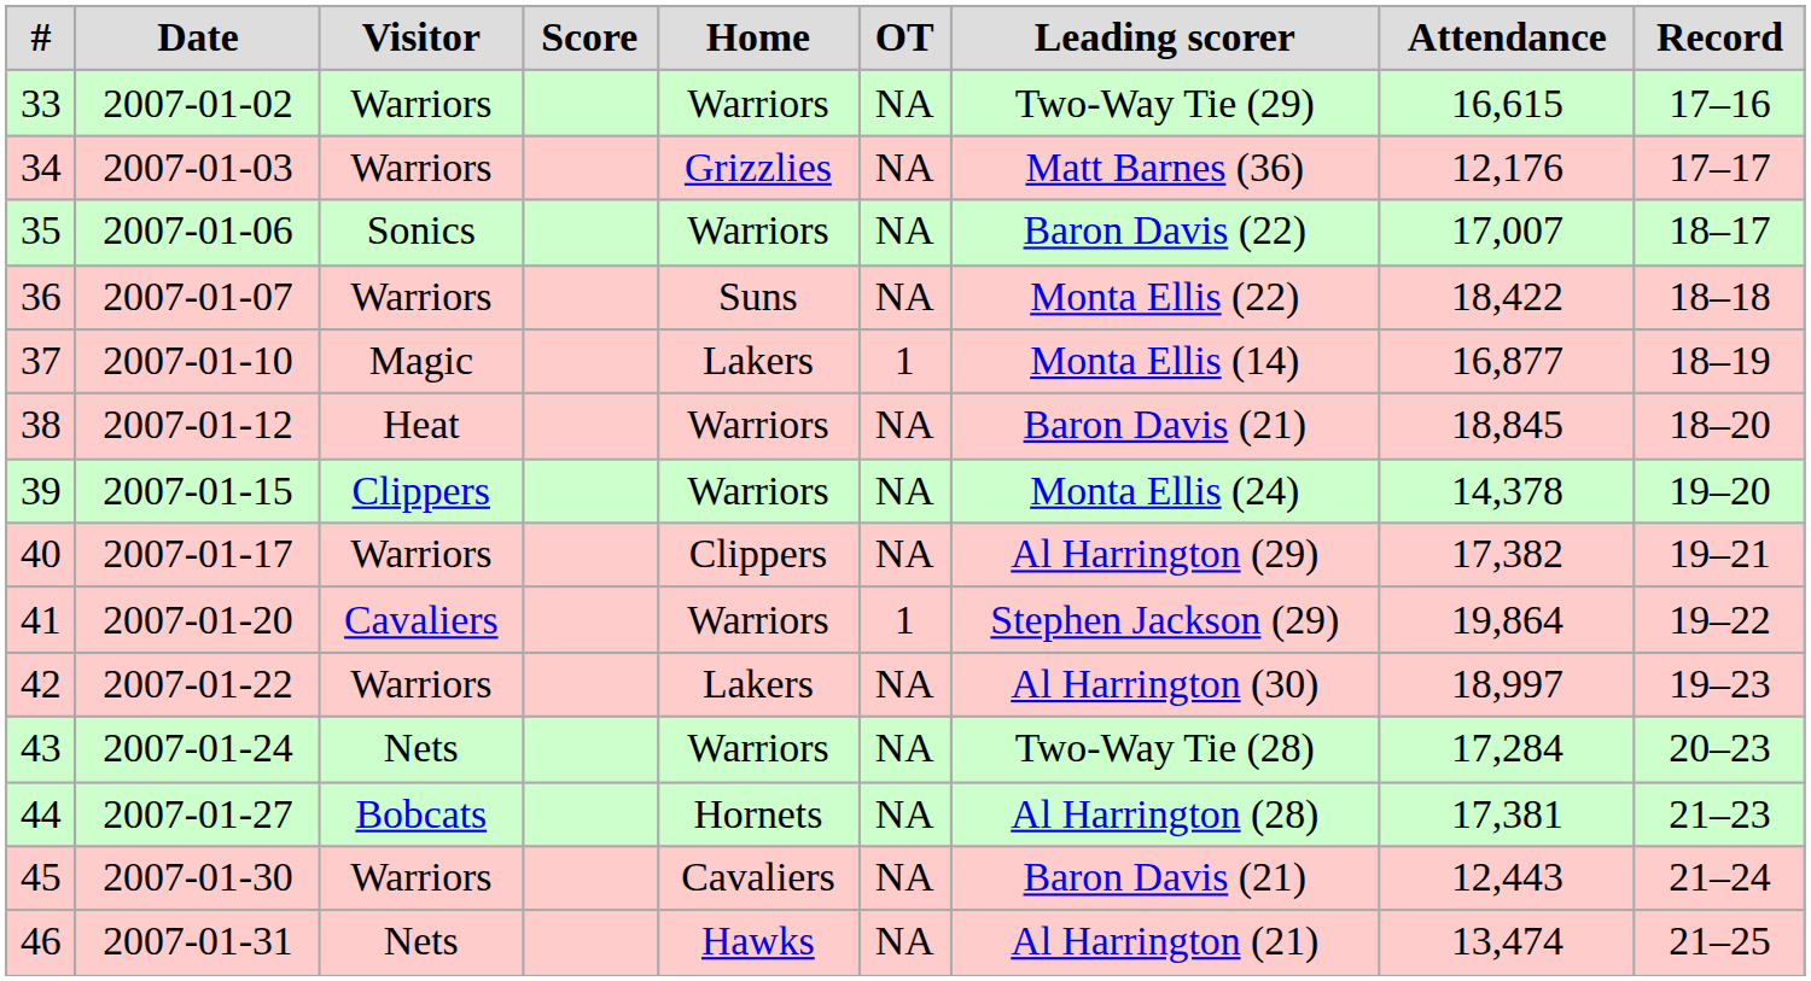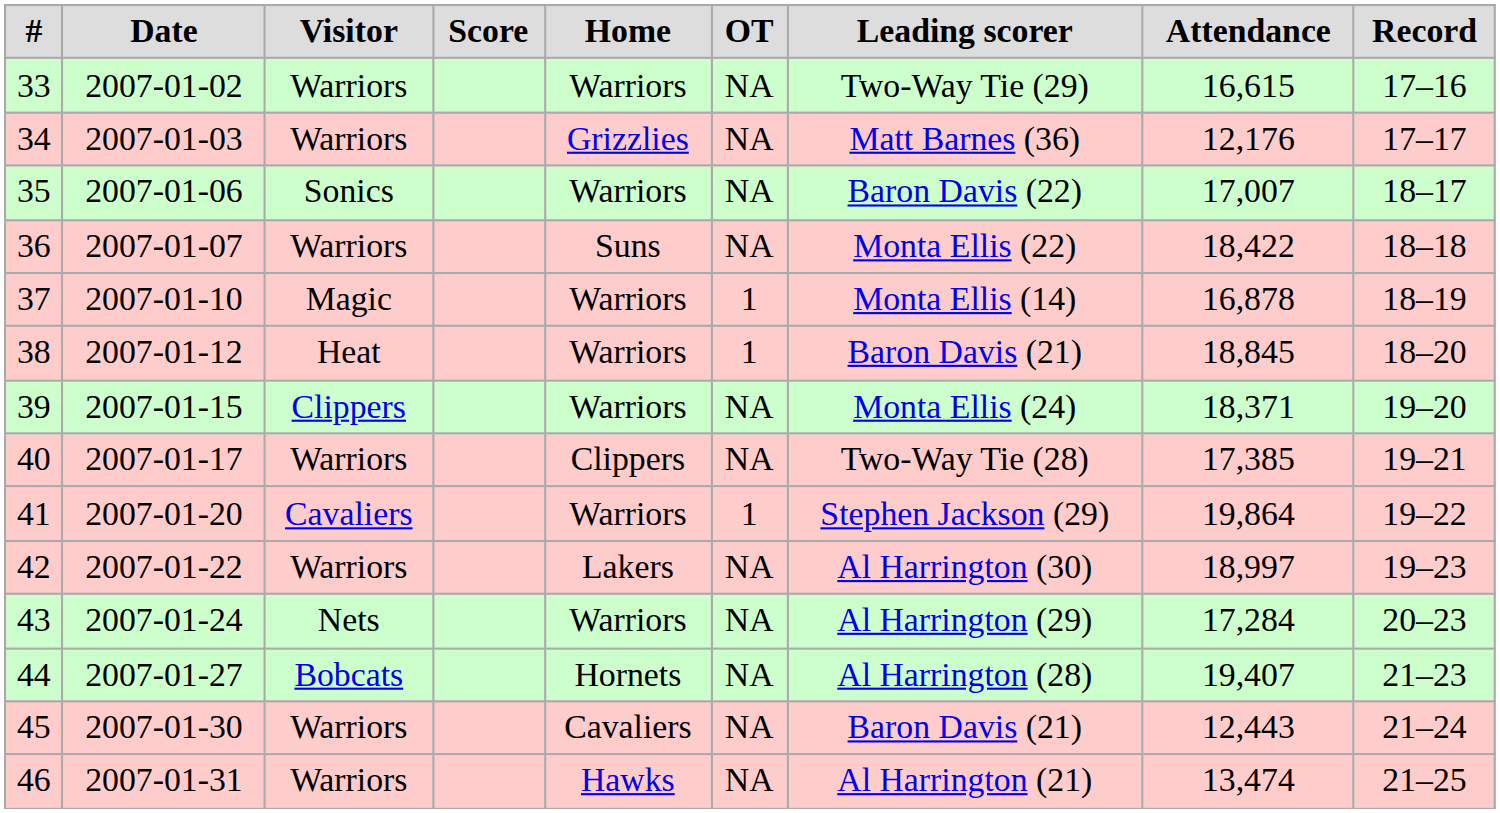 <table class="wikitable" width="80%">
 <tr align="center"  bgcolor="#dddddd">
 <td><strong>#</strong></td>
 <td><strong>Date</strong></td>
 <td><strong>Visitor</strong></td>
 <td><strong>Score</strong></td>
 <td><strong>Home</strong></td>
 <td><strong>OT</strong></td>
 <td><strong>Leading scorer</strong></td>
 <td><strong>Attendance</strong></td>
 <td><strong>Record</strong></td>
 </tr>
 <tr align="center" bgcolor="#ccffcc">
 <td>33</td>
 <td>2007-01-02</td>
 <td>Warriors</td>
 <td></td>
 <td>Warriors</td>
 <td>NA</td>
 <td>Two-Way Tie (29)</td>
 <td>16,615</td>
 <td>17–16</td>
 </tr>
 <tr align="center" bgcolor="#ffcccc">
 <td>34</td>
 <td>2007-01-03</td>
 <td>Warriors</td>
 <td></td>
 <td><a href='#'>Grizzlies</a></td>
 <td>NA</td>
 <td><a href='#'>Matt Barnes</a> (36)</td>
 <td>12,176</td>
 <td>17–17</td>
 </tr>
 <tr align="center" bgcolor="#ccffcc">
 <td>35</td>
 <td>2007-01-06</td>
 <td>Sonics</td>
 <td></td>
 <td>Warriors</td>
 <td>NA</td>
 <td><a href='#'>Baron Davis</a> (22)</td>
 <td>17,007</td>
 <td>18–17</td>
 </tr>
 <tr align="center" bgcolor="#ffcccc">
 <td>36</td>
 <td>2007-01-07</td>
 <td>Warriors</td>
 <td></td>
 <td>Suns</td>
 <td>NA</td>
 <td><a href='#'>Monta Ellis</a> (22)</td>
 <td>18,422</td>
 <td>18–18</td>
 </tr>
 <tr align="center" bgcolor="#ffcccc">
 <td>37</td>
 <td>2007-01-10</td>
 <td>Magic</td>
 <td></td>
-<td>Lakers</td>
+<td>Warriors</td>
 <td>1</td>
 <td><a href='#'>Monta Ellis</a> (14)</td>
-<td>16,877</td>
+<td>16,878</td>
 <td>18–19</td>
 </tr>
 <tr align="center" bgcolor="#ffcccc">
 <td>38</td>
 <td>2007-01-12</td>
 <td>Heat</td>
 <td></td>
 <td>Warriors</td>
-<td>NA</td>
+<td>1</td>
 <td><a href='#'>Baron Davis</a> (21)</td>
 <td>18,845</td>
 <td>18–20</td>
 </tr>
 <tr align="center" bgcolor="#ccffcc">
 <td>39</td>
 <td>2007-01-15</td>
 <td><a href='#'>Clippers</a></td>
 <td></td>
 <td>Warriors</td>
 <td>NA</td>
 <td><a href='#'>Monta Ellis</a> (24)</td>
-<td>14,378</td>
+<td>18,371</td>
 <td>19–20</td>
 </tr>
 <tr align="center" bgcolor="#ffcccc">
 <td>40</td>
 <td>2007-01-17</td>
 <td>Warriors</td>
 <td></td>
 <td>Clippers</td>
 <td>NA</td>
-<td><a href='#'>Al Harrington</a> (29)</td>
-<td>17,382</td>
+<td>Two-Way Tie (28)</td>
+<td>17,385</td>
 <td>19–21</td>
 </tr>
 <tr align="center" bgcolor="#ffcccc">
 <td>41</td>
 <td>2007-01-20</td>
 <td><a href='#'>Cavaliers</a></td>
 <td></td>
 <td>Warriors</td>
 <td>1</td>
 <td><a href='#'>Stephen Jackson</a> (29)</td>
 <td>19,864</td>
 <td>19–22</td>
 </tr>
 <tr align="center" bgcolor="#ffcccc">
 <td>42</td>
 <td>2007-01-22</td>
 <td>Warriors</td>
 <td></td>
 <td>Lakers</td>
 <td>NA</td>
 <td><a href='#'>Al Harrington</a> (30)</td>
 <td>18,997</td>
 <td>19–23</td>
 </tr>
 <tr align="center" bgcolor="#ccffcc">
 <td>43</td>
 <td>2007-01-24</td>
 <td>Nets</td>
 <td></td>
 <td>Warriors</td>
 <td>NA</td>
-<td>Two-Way Tie (28)</td>
+<td><a href='#'>Al Harrington</a> (29)</td>
 <td>17,284</td>
 <td>20–23</td>
 </tr>
 <tr align="center" bgcolor="#ccffcc">
 <td>44</td>
 <td>2007-01-27</td>
 <td><a href='#'>Bobcats</a></td>
 <td></td>
 <td>Hornets</td>
 <td>NA</td>
 <td><a href='#'>Al Harrington</a> (28)</td>
-<td>17,381</td>
+<td>19,407</td>
 <td>21–23</td>
 </tr>
 <tr align="center" bgcolor="#ffcccc">
 <td>45</td>
 <td>2007-01-30</td>
 <td>Warriors</td>
 <td></td>
 <td>Cavaliers</td>
 <td>NA</td>
 <td><a href='#'>Baron Davis</a> (21)</td>
 <td>12,443</td>
 <td>21–24</td>
 </tr>
 <tr align="center" bgcolor="#ffcccc">
 <td>46</td>
 <td>2007-01-31</td>
-<td>Nets</td>
+<td>Warriors</td>
 <td></td>
 <td><a href='#'>Hawks</a></td>
 <td>NA</td>
 <td><a href='#'>Al Harrington</a> (21)</td>
 <td>13,474</td>
 <td>21–25</td>
 </tr>
 <tr>
 </tr>
 </table>
